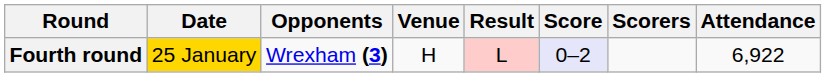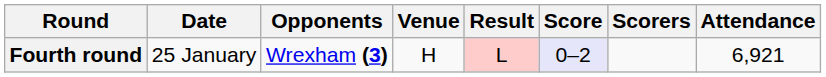 <table class="wikitable" style="text-align:center">
 <tr>
 <th>Round</th>
 <th>Date</th>
 <th>Opponents</th>
 <th>Venue</th>
 <th>Result</th>
 <th>Score</th>
 <th>Scorers</th>
 <th>Attendance</th>
 </tr>
 <tr>
 <th>Fourth round</th>
-<td style="background: gold;">25 January</td>
+<td>25 January</td>
 <td><a href='#'>Wrexham</a> <strong>(<a href='#'>3</a>)</strong></td>
 <td>H</td>
 <td style="background-color:#FFCCCC">L</td>
 <td style="background: lavender;">0–2</td>
 <td align="left"></td>
-<td>6,922</td>
+<td>6,921</td>
 </tr>
 </table>
